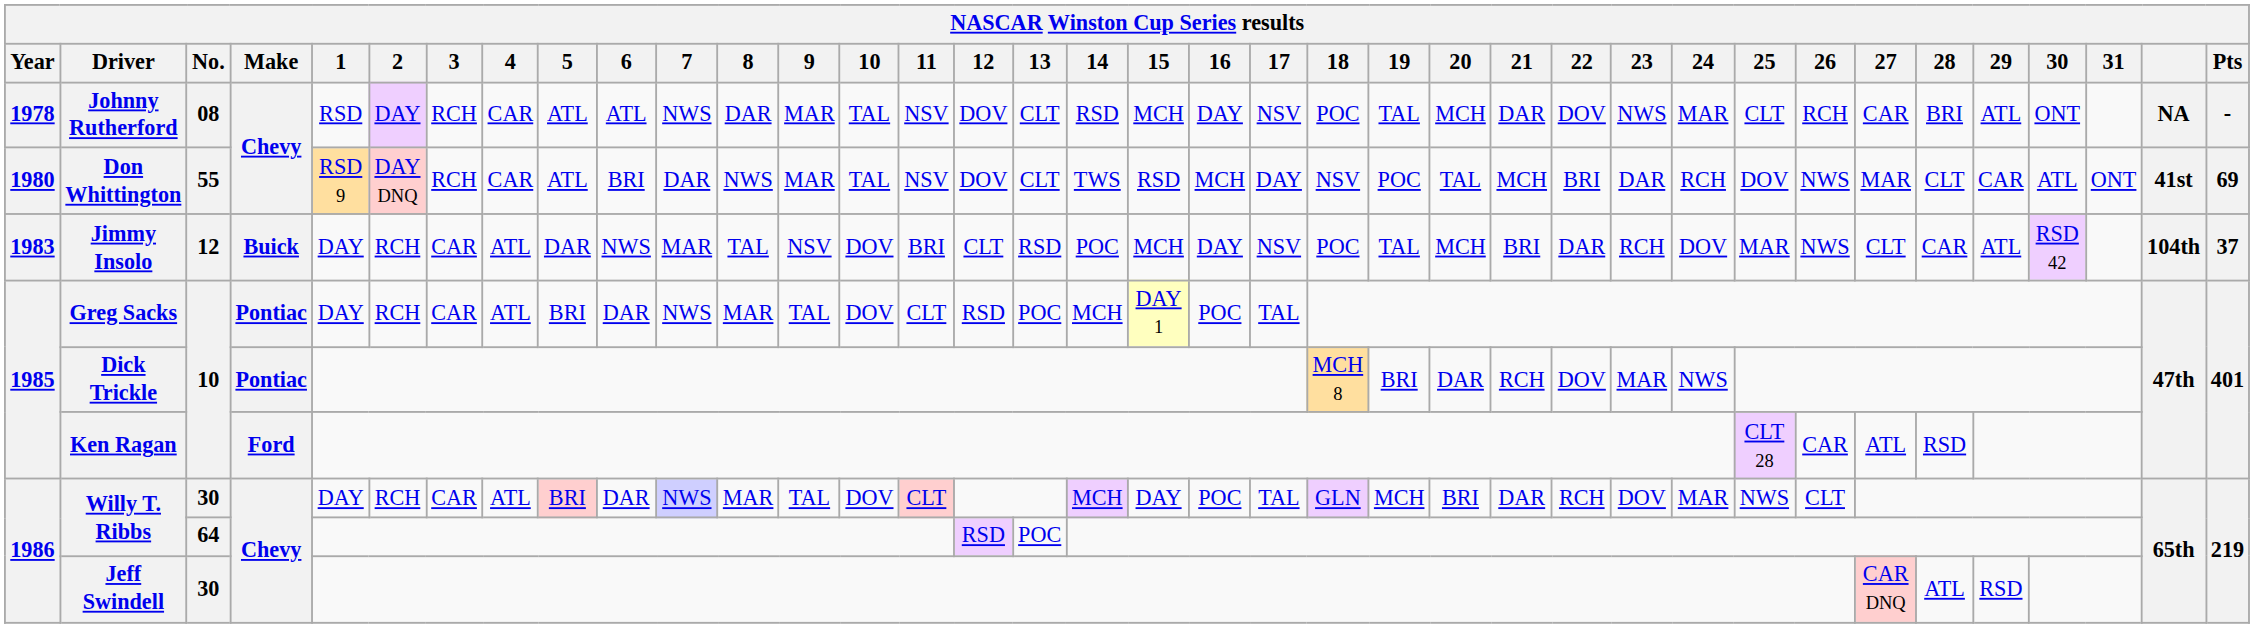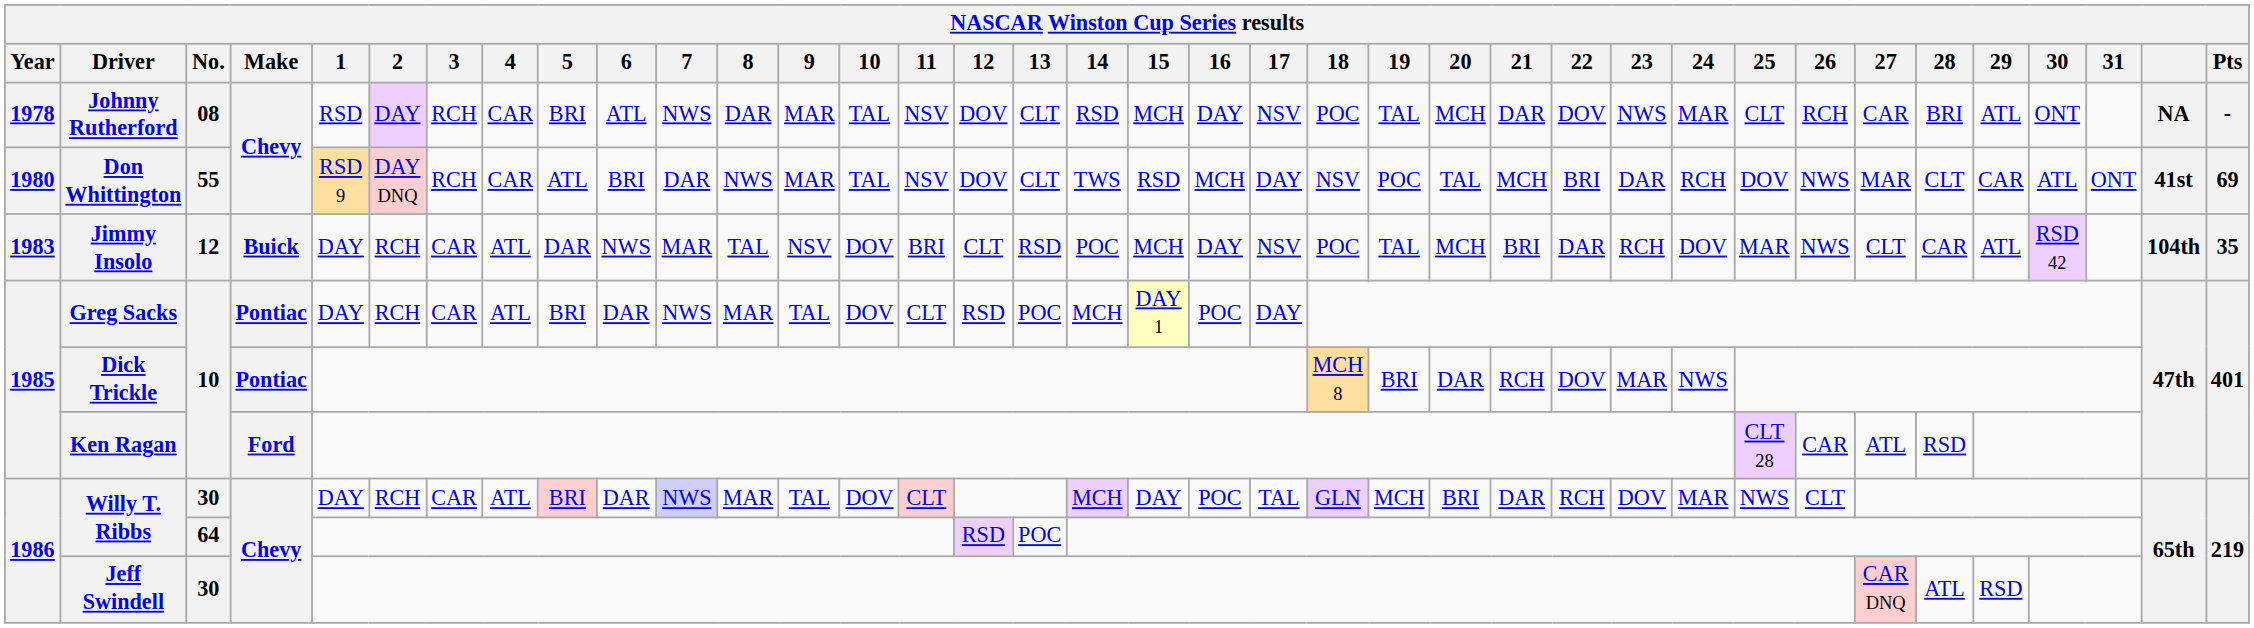 <table class="wikitable" style="text-align:center; font-size:75%">
 <tr>
 <th colspan=45><a href='#'>NASCAR</a> <a href='#'>Winston Cup Series</a> results</th>
 </tr>
 <tr>
 <th>Year</th>
 <th>Driver</th>
 <th>No.</th>
 <th>Make</th>
 <th>1</th>
 <th>2</th>
 <th>3</th>
 <th>4</th>
 <th>5</th>
 <th>6</th>
 <th>7</th>
 <th>8</th>
 <th>9</th>
 <th>10</th>
 <th>11</th>
 <th>12</th>
 <th>13</th>
 <th>14</th>
 <th>15</th>
 <th>16</th>
 <th>17</th>
 <th>18</th>
 <th>19</th>
 <th>20</th>
 <th>21</th>
 <th>22</th>
 <th>23</th>
 <th>24</th>
 <th>25</th>
 <th>26</th>
 <th>27</th>
 <th>28</th>
 <th>29</th>
 <th>30</th>
 <th>31</th>
 <th></th>
 <th>Pts</th>
 </tr>
 <tr>
 <th><a href='#'>1978</a></th>
 <th><a href='#'>Johnny Rutherford</a></th>
 <th>08</th>
 <th rowspan=2><a href='#'>Chevy</a></th>
 <td><a href='#'>RSD</a></td>
 <td style="background:#EFCFFF;"><a href='#'>DAY</a><br></td>
 <td><a href='#'>RCH</a></td>
 <td><a href='#'>CAR</a></td>
-<td><a href='#'>ATL</a></td>
+<td><a href='#'>BRI</a></td>
 <td><a href='#'>ATL</a></td>
 <td><a href='#'>NWS</a></td>
 <td><a href='#'>DAR</a></td>
 <td><a href='#'>MAR</a></td>
 <td><a href='#'>TAL</a></td>
 <td><a href='#'>NSV</a></td>
 <td><a href='#'>DOV</a></td>
 <td><a href='#'>CLT</a></td>
 <td><a href='#'>RSD</a></td>
 <td><a href='#'>MCH</a></td>
 <td><a href='#'>DAY</a></td>
 <td><a href='#'>NSV</a></td>
 <td><a href='#'>POC</a></td>
 <td><a href='#'>TAL</a></td>
 <td><a href='#'>MCH</a></td>
 <td><a href='#'>DAR</a></td>
 <td><a href='#'>DOV</a></td>
 <td><a href='#'>NWS</a></td>
 <td><a href='#'>MAR</a></td>
 <td><a href='#'>CLT</a></td>
 <td><a href='#'>RCH</a></td>
 <td><a href='#'>CAR</a></td>
 <td><a href='#'>BRI</a></td>
 <td><a href='#'>ATL</a></td>
 <td><a href='#'>ONT</a></td>
 <td></td>
 <th>NA</th>
 <th>-</th>
 </tr>
 <tr>
 <th><a href='#'>1980</a></th>
 <th><a href='#'>Don Whittington</a></th>
 <th>55</th>
 <td style="background:#FFDF9F;"><a href='#'>RSD</a><br><small>9</small></td>
 <td style="background:#FFCFCF;"><a href='#'>DAY</a><br><small>DNQ</small></td>
 <td><a href='#'>RCH</a></td>
 <td><a href='#'>CAR</a></td>
 <td><a href='#'>ATL</a></td>
 <td><a href='#'>BRI</a></td>
 <td><a href='#'>DAR</a></td>
 <td><a href='#'>NWS</a></td>
 <td><a href='#'>MAR</a></td>
 <td><a href='#'>TAL</a></td>
 <td><a href='#'>NSV</a></td>
 <td><a href='#'>DOV</a></td>
 <td><a href='#'>CLT</a></td>
 <td><a href='#'>TWS</a></td>
 <td><a href='#'>RSD</a></td>
 <td><a href='#'>MCH</a></td>
 <td><a href='#'>DAY</a></td>
 <td><a href='#'>NSV</a></td>
 <td><a href='#'>POC</a></td>
 <td><a href='#'>TAL</a></td>
 <td><a href='#'>MCH</a></td>
 <td><a href='#'>BRI</a></td>
 <td><a href='#'>DAR</a></td>
 <td><a href='#'>RCH</a></td>
 <td><a href='#'>DOV</a></td>
 <td><a href='#'>NWS</a></td>
 <td><a href='#'>MAR</a></td>
 <td><a href='#'>CLT</a></td>
 <td><a href='#'>CAR</a></td>
 <td><a href='#'>ATL</a></td>
 <td><a href='#'>ONT</a></td>
 <th>41st</th>
 <th>69</th>
 </tr>
 <tr>
 <th><a href='#'>1983</a></th>
 <th><a href='#'>Jimmy Insolo</a></th>
 <th>12</th>
 <th><a href='#'>Buick</a></th>
 <td><a href='#'>DAY</a></td>
 <td><a href='#'>RCH</a></td>
 <td><a href='#'>CAR</a></td>
 <td><a href='#'>ATL</a></td>
 <td><a href='#'>DAR</a></td>
 <td><a href='#'>NWS</a></td>
 <td><a href='#'>MAR</a></td>
 <td><a href='#'>TAL</a></td>
 <td><a href='#'>NSV</a></td>
 <td><a href='#'>DOV</a></td>
 <td><a href='#'>BRI</a></td>
 <td><a href='#'>CLT</a></td>
 <td><a href='#'>RSD</a></td>
 <td><a href='#'>POC</a></td>
 <td><a href='#'>MCH</a></td>
 <td><a href='#'>DAY</a></td>
 <td><a href='#'>NSV</a></td>
 <td><a href='#'>POC</a></td>
 <td><a href='#'>TAL</a></td>
 <td><a href='#'>MCH</a></td>
 <td><a href='#'>BRI</a></td>
 <td><a href='#'>DAR</a></td>
 <td><a href='#'>RCH</a></td>
 <td><a href='#'>DOV</a></td>
 <td><a href='#'>MAR</a></td>
 <td><a href='#'>NWS</a></td>
 <td><a href='#'>CLT</a></td>
 <td><a href='#'>CAR</a></td>
 <td><a href='#'>ATL</a></td>
 <td style="background:#EFCFFF;"><a href='#'>RSD</a><br><small>42</small></td>
 <td></td>
 <th>104th</th>
-<th>37</th>
+<th>35</th>
 </tr>
 <tr>
 <th rowspan=3><a href='#'>1985</a></th>
 <th><a href='#'>Greg Sacks</a></th>
 <th rowspan=3>10</th>
 <th><a href='#'>Pontiac</a></th>
 <td><a href='#'>DAY</a></td>
 <td><a href='#'>RCH</a></td>
 <td><a href='#'>CAR</a></td>
 <td><a href='#'>ATL</a></td>
 <td><a href='#'>BRI</a></td>
 <td><a href='#'>DAR</a></td>
 <td><a href='#'>NWS</a></td>
 <td><a href='#'>MAR</a></td>
 <td><a href='#'>TAL</a></td>
 <td><a href='#'>DOV</a></td>
 <td><a href='#'>CLT</a></td>
 <td><a href='#'>RSD</a></td>
 <td><a href='#'>POC</a></td>
 <td><a href='#'>MCH</a></td>
 <td style="background:#FFFFBF;"><a href='#'>DAY</a><br><small>1</small></td>
 <td><a href='#'>POC</a></td>
-<td><a href='#'>TAL</a></td>
+<td><a href='#'>DAY</a></td>
 <td colspan=14></td>
 <th rowspan=3>47th</th>
 <th rowspan=3>401</th>
 </tr>
 <tr>
 <th><a href='#'>Dick Trickle</a></th>
 <th><a href='#'>Pontiac</a></th>
 <td colspan=17></td>
 <td style="background:#FFDF9F;"><a href='#'>MCH</a><br><small>8</small></td>
 <td><a href='#'>BRI</a></td>
 <td><a href='#'>DAR</a></td>
 <td><a href='#'>RCH</a></td>
 <td><a href='#'>DOV</a></td>
 <td><a href='#'>MAR</a></td>
 <td><a href='#'>NWS</a></td>
 <td colspan=7></td>
 </tr>
 <tr>
 <th><a href='#'>Ken Ragan</a></th>
 <th><a href='#'>Ford</a></th>
 <td colspan=24></td>
 <td style="background:#EFCFFF;"><a href='#'>CLT</a><br><small>28</small></td>
 <td><a href='#'>CAR</a></td>
 <td><a href='#'>ATL</a></td>
 <td><a href='#'>RSD</a></td>
 <td colspan=3></td>
 </tr>
 <tr>
 <th rowspan=3><a href='#'>1986</a></th>
 <th rowspan=2><a href='#'>Willy T. Ribbs</a></th>
 <th>30</th>
 <th rowspan=3><a href='#'>Chevy</a></th>
 <td><a href='#'>DAY</a></td>
 <td><a href='#'>RCH</a></td>
 <td><a href='#'>CAR</a></td>
 <td><a href='#'>ATL</a></td>
 <td style="background:#FFCFCF;"><a href='#'>BRI</a><br></td>
 <td><a href='#'>DAR</a></td>
 <td style="background:#CFCFFF;"><a href='#'>NWS</a><br></td>
 <td><a href='#'>MAR</a></td>
 <td><a href='#'>TAL</a></td>
 <td><a href='#'>DOV</a></td>
 <td style="background:#FFCFCF;"><a href='#'>CLT</a><br></td>
 <td colspan=2></td>
 <td style="background:#EFCFFF;"><a href='#'>MCH</a><br></td>
 <td><a href='#'>DAY</a></td>
 <td><a href='#'>POC</a></td>
 <td><a href='#'>TAL</a></td>
 <td style="background:#EFCFFF;"><a href='#'>GLN</a><br></td>
 <td><a href='#'>MCH</a></td>
 <td><a href='#'>BRI</a></td>
 <td><a href='#'>DAR</a></td>
 <td><a href='#'>RCH</a></td>
 <td><a href='#'>DOV</a></td>
 <td><a href='#'>MAR</a></td>
 <td><a href='#'>NWS</a></td>
 <td><a href='#'>CLT</a></td>
 <td colspan=5></td>
 <th rowspan=3>65th</th>
 <th rowspan=3>219</th>
 </tr>
 <tr>
 <th>64</th>
 <td colspan=11></td>
 <td style="background:#EFCFFF;"><a href='#'>RSD</a><br></td>
 <td><a href='#'>POC</a></td>
 <td colspan=18></td>
 </tr>
 <tr>
 <th><a href='#'>Jeff Swindell</a></th>
 <th>30</th>
 <td colspan=26></td>
 <td style="background:#FFCFCF;"><a href='#'>CAR</a><br><small>DNQ</small></td>
 <td><a href='#'>ATL</a></td>
 <td><a href='#'>RSD</a></td>
 </tr>
 </table>
